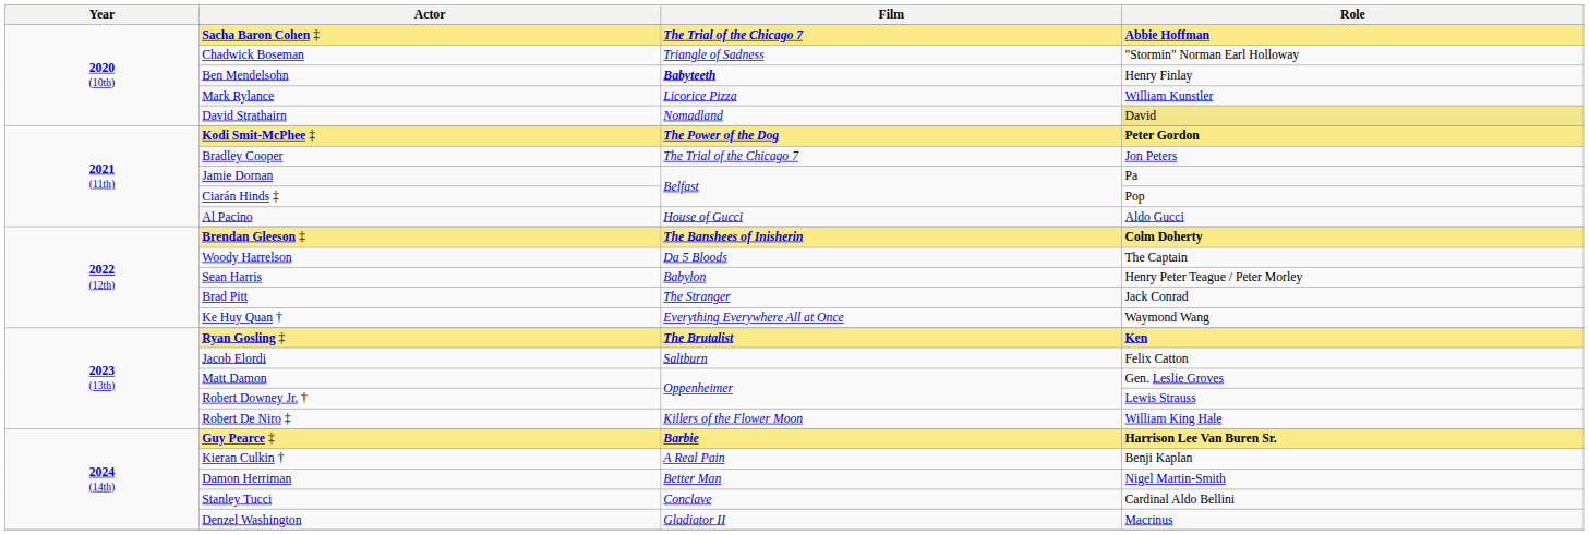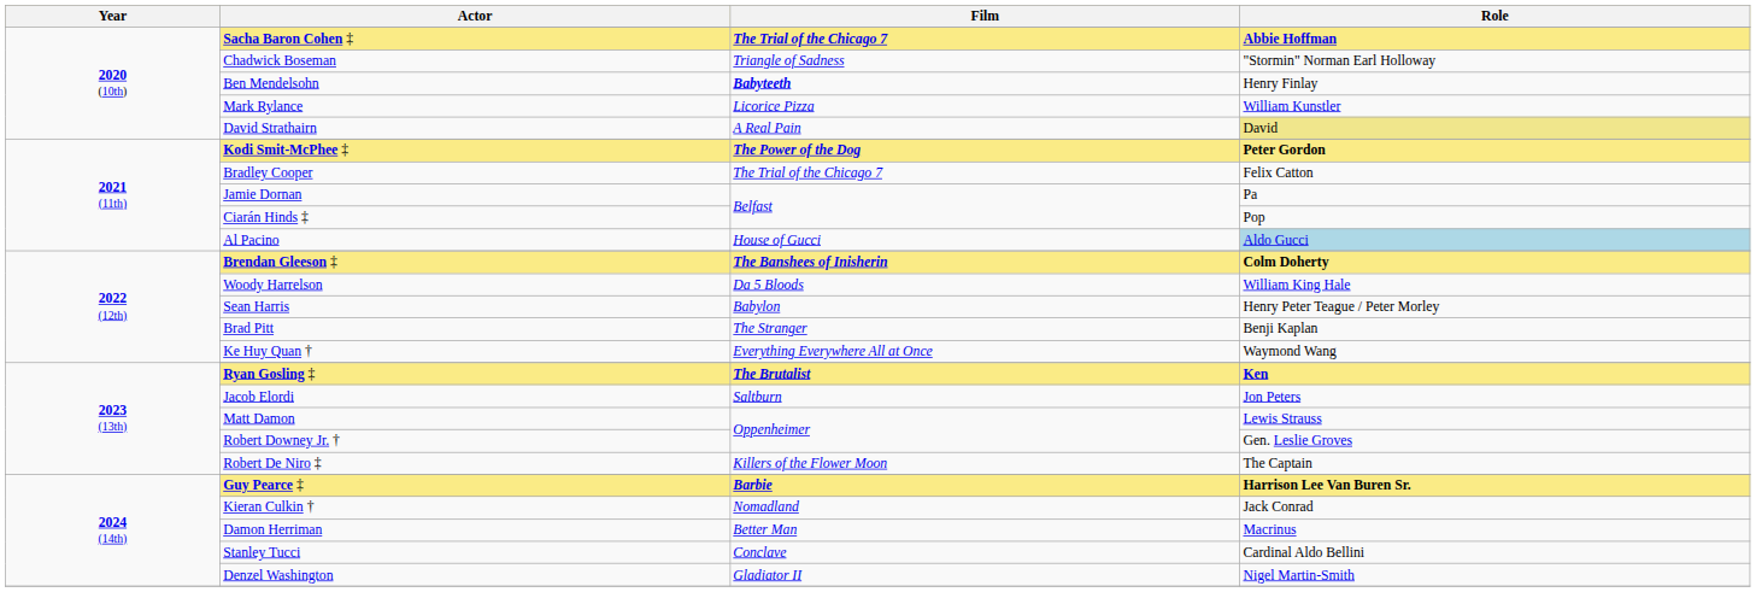 <table class="wikitable" style="width:100%">
 <tr bgcolor="#FAEB86">
 <th width="8%">Year</th>
 <th width="19%">Actor</th>
 <th width="19%">Film</th>
 <th width="19%">Role</th>
 </tr>
 <tr>
 <td rowspan=6 style="text-align:center"><strong><a href='#'>2020</a></strong><br><small>(<a href='#'>10th</a>)</small></td>
 </tr>
 <tr style="background:#FAEB86;">
 <td><strong><a href='#'>Sacha Baron Cohen</a></strong> ‡</td>
 <td><strong><em><a href='#'>The Trial of the Chicago 7</a></em></strong></td>
 <td><strong><a href='#'>Abbie Hoffman</a></strong></td>
 </tr>
 <tr>
 <td><a href='#'>Chadwick Boseman</a></td>
 <td><em><a href='#'>Triangle of Sadness</a></em></td>
 <td>"Stormin" Norman Earl Holloway</td>
 </tr>
 <tr>
 <td><a href='#'>Ben Mendelsohn</a></td>
 <td><strong><em><a href='#'>Babyteeth</a></em></strong></td>
 <td>Henry Finlay</td>
 </tr>
 <tr>
 <td><a href='#'>Mark Rylance</a></td>
 <td><em><a href='#'>Licorice Pizza</a></em></td>
 <td><a href='#'>William Kunstler</a></td>
 </tr>
 <tr>
 <td><a href='#'>David Strathairn</a></td>
-<td><em><a href='#'>Nomadland</a></em></td>
+<td><em><a href='#'>A Real Pain</a></em></td>
 <td style="background: khaki;">David</td>
 </tr>
 <tr>
 <td rowspan=6 style="text-align:center"><strong><a href='#'>2021</a></strong><br><small><a href='#'>(11th)</a></small></td>
 </tr>
 <tr style="background:#FAEB86;">
 <td><strong><a href='#'>Kodi Smit-McPhee</a></strong> ‡</td>
 <td><strong><em><a href='#'>The Power of the Dog</a></em></strong></td>
 <td><strong>Peter Gordon</strong></td>
 </tr>
 <tr>
 <td><a href='#'>Bradley Cooper</a></td>
 <td><em><a href='#'>The Trial of the Chicago 7</a></em></td>
-<td><a href='#'>Jon Peters</a></td>
+<td>Felix Catton</td>
 </tr>
 <tr>
 <td><a href='#'>Jamie Dornan</a></td>
 <td rowspan=2><em><a href='#'>Belfast</a></em></td>
 <td>Pa</td>
 </tr>
 <tr>
 <td><a href='#'>Ciarán Hinds</a> ‡</td>
 <td>Pop</td>
 </tr>
 <tr>
 <td><a href='#'>Al Pacino</a></td>
 <td><em><a href='#'>House of Gucci</a> </em></td>
-<td><a href='#'>Aldo Gucci</a></td>
+<td style="background: lightblue;"><a href='#'>Aldo Gucci</a></td>
 </tr>
 <tr>
 <td rowspan=6 style="text-align:center"><strong><a href='#'>2022</a></strong><br><small><a href='#'>(12th)</a></small></td>
 </tr>
 <tr style="background:#FAEB86;">
 <td><strong><a href='#'>Brendan Gleeson</a></strong> ‡</td>
 <td><strong><em><a href='#'>The Banshees of Inisherin</a></em></strong></td>
 <td><strong>Colm Doherty</strong></td>
 </tr>
 <tr>
 <td><a href='#'>Woody Harrelson</a></td>
 <td><em><a href='#'>Da 5 Bloods</a></em></td>
-<td>The Captain</td>
+<td><a href='#'>William King Hale</a></td>
 </tr>
 <tr>
 <td><a href='#'>Sean Harris</a></td>
 <td><em><a href='#'>Babylon</a></em></td>
 <td>Henry Peter Teague / Peter Morley</td>
 </tr>
 <tr>
 <td><a href='#'>Brad Pitt</a></td>
 <td><em><a href='#'>The Stranger</a></em></td>
-<td>Jack Conrad</td>
+<td>Benji Kaplan</td>
 </tr>
 <tr>
 <td><a href='#'>Ke Huy Quan</a> †</td>
 <td><em><a href='#'>Everything Everywhere All at Once</a></em></td>
 <td>Waymond Wang</td>
 </tr>
 <tr>
 <td rowspan="6" style="text-align:center"><strong><a href='#'>2023</a></strong><br><small><a href='#'>(13th)</a></small></td>
 </tr>
 <tr style="background:#FAEB86;">
 <td><strong><a href='#'>Ryan Gosling</a></strong> ‡</td>
 <td><strong><em><a href='#'>The Brutalist</a></em></strong></td>
 <td><strong><a href='#'>Ken</a></strong></td>
 </tr>
 <tr>
 <td><a href='#'>Jacob Elordi</a></td>
 <td><em><a href='#'>Saltburn</a></em></td>
-<td>Felix Catton</td>
+<td><a href='#'>Jon Peters</a></td>
 </tr>
 <tr>
 <td><a href='#'>Matt Damon</a></td>
 <td rowspan="2"><em><a href='#'>Oppenheimer</a></em></td>
-<td>Gen. <a href='#'>Leslie Groves</a></td>
+<td><a href='#'>Lewis Strauss</a></td>
 </tr>
 <tr>
 <td><a href='#'>Robert Downey Jr.</a> †</td>
-<td><a href='#'>Lewis Strauss</a></td>
+<td>Gen. <a href='#'>Leslie Groves</a></td>
 </tr>
 <tr>
 <td><a href='#'>Robert De Niro</a> ‡</td>
 <td><em><a href='#'>Killers of the Flower Moon</a></em></td>
-<td><a href='#'>William King Hale</a></td>
+<td>The Captain</td>
 </tr>
 <tr>
 <td rowspan="6" style="text-align:center"><strong><a href='#'>2024</a></strong><br><small><a href='#'>(14th)</a></small></td>
 </tr>
 <tr style="background:#FAEB86;">
 <td><strong><a href='#'>Guy Pearce</a></strong> ‡</td>
 <td><strong><em><a href='#'>Barbie</a></em></strong></td>
 <td><strong>Harrison Lee Van Buren Sr.</strong></td>
 </tr>
 <tr>
 <td><a href='#'>Kieran Culkin</a> †</td>
-<td><em><a href='#'>A Real Pain</a></em></td>
-<td>Benji Kaplan</td>
+<td><em><a href='#'>Nomadland</a></em></td>
+<td>Jack Conrad</td>
 </tr>
 <tr>
 <td><a href='#'>Damon Herriman</a></td>
 <td><em><a href='#'>Better Man</a></em></td>
-<td><a href='#'>Nigel Martin-Smith</a></td>
+<td><a href='#'>Macrinus</a></td>
 </tr>
 <tr>
 <td><a href='#'>Stanley Tucci</a></td>
 <td><em><a href='#'>Conclave</a></em></td>
 <td>Cardinal Aldo Bellini</td>
 </tr>
 <tr>
 <td><a href='#'>Denzel Washington</a></td>
 <td><em><a href='#'>Gladiator II</a></em></td>
-<td><a href='#'>Macrinus</a></td>
+<td><a href='#'>Nigel Martin-Smith</a></td>
 </tr>
 <tr>
 </tr>
 </table>
